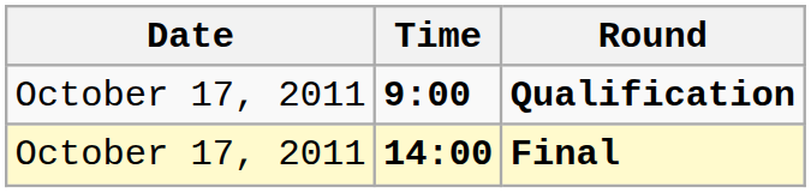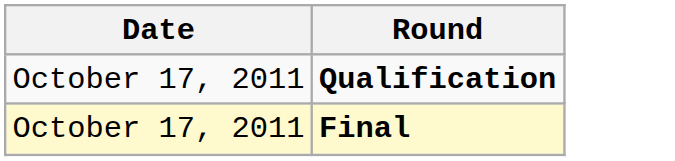 <table class="wikitable">
 <tr>
 <th>Date</th>
-<th>Time</th>
 <th>Round</th>
 </tr>
 <tr>
 <td>October 17, 2011</td>
-<td><strong>9:00</strong></td>
 <td><strong>Qualification</strong></td>
 </tr>
 <tr style=background:lemonchiffon>
 <td>October 17, 2011</td>
-<td><strong>14:00</strong></td>
 <td><strong>Final</strong></td>
 </tr>
 </table>
